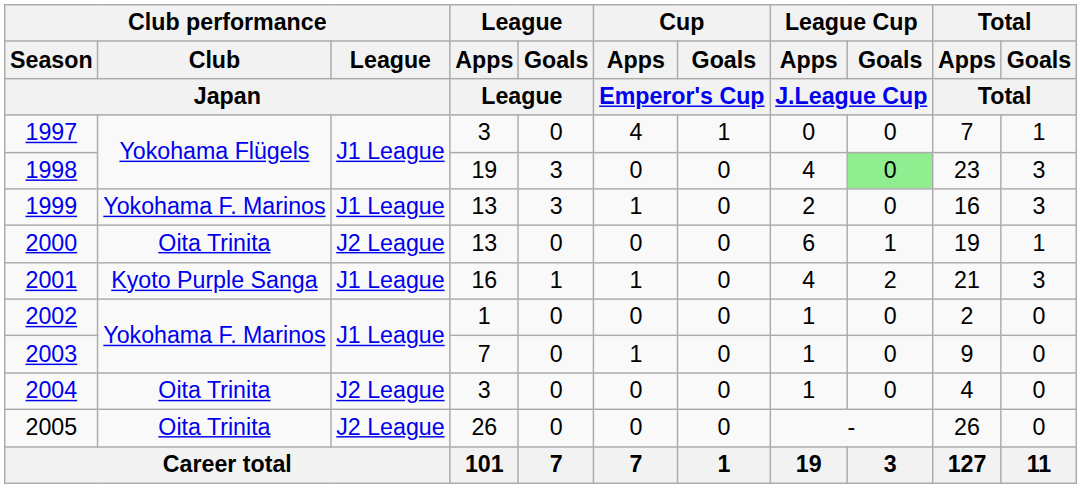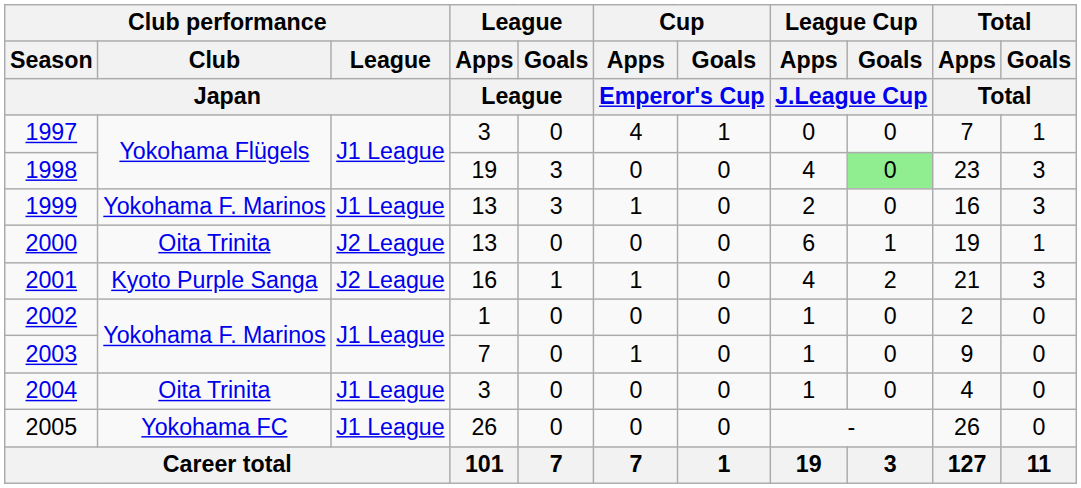 <table class="wikitable" style="text-align:center">
 <tr>
 <th colspan=3>Club performance</th>
 <th colspan=2>League</th>
 <th colspan=2>Cup</th>
 <th colspan=2>League Cup</th>
 <th colspan=2>Total</th>
 </tr>
 <tr>
 <th>Season</th>
 <th>Club</th>
 <th>League</th>
 <th>Apps</th>
 <th>Goals</th>
 <th>Apps</th>
 <th>Goals</th>
 <th>Apps</th>
 <th>Goals</th>
 <th>Apps</th>
 <th>Goals</th>
 </tr>
 <tr>
 <th colspan=3>Japan</th>
 <th colspan=2>League</th>
 <th colspan=2><a href='#'>Emperor's Cup</a></th>
 <th colspan=2><a href='#'>J.League Cup</a></th>
 <th colspan=2>Total</th>
 </tr>
 <tr>
 <td><a href='#'>1997</a></td>
 <td rowspan="2"><a href='#'>Yokohama Flügels</a></td>
 <td rowspan="2"><a href='#'>J1 League</a></td>
 <td>3</td>
 <td>0</td>
 <td>4</td>
 <td>1</td>
 <td>0</td>
 <td>0</td>
 <td>7</td>
 <td>1</td>
 </tr>
 <tr>
 <td><a href='#'>1998</a></td>
 <td>19</td>
 <td>3</td>
 <td>0</td>
 <td>0</td>
 <td>4</td>
 <td style="background: lightgreen;">0</td>
 <td>23</td>
 <td>3</td>
 </tr>
 <tr>
 <td><a href='#'>1999</a></td>
 <td><a href='#'>Yokohama F. Marinos</a></td>
 <td><a href='#'>J1 League</a></td>
 <td>13</td>
 <td>3</td>
 <td>1</td>
 <td>0</td>
 <td>2</td>
 <td>0</td>
 <td>16</td>
 <td>3</td>
 </tr>
 <tr>
 <td><a href='#'>2000</a></td>
 <td><a href='#'>Oita Trinita</a></td>
 <td><a href='#'>J2 League</a></td>
 <td>13</td>
 <td>0</td>
 <td>0</td>
 <td>0</td>
 <td>6</td>
 <td>1</td>
 <td>19</td>
 <td>1</td>
 </tr>
 <tr>
 <td><a href='#'>2001</a></td>
 <td><a href='#'>Kyoto Purple Sanga</a></td>
-<td><a href='#'>J1 League</a></td>
+<td><a href='#'>J2 League</a></td>
 <td>16</td>
 <td>1</td>
 <td>1</td>
 <td>0</td>
 <td>4</td>
 <td>2</td>
 <td>21</td>
 <td>3</td>
 </tr>
 <tr>
 <td><a href='#'>2002</a></td>
 <td rowspan="2"><a href='#'>Yokohama F. Marinos</a></td>
 <td rowspan="2"><a href='#'>J1 League</a></td>
 <td>1</td>
 <td>0</td>
 <td>0</td>
 <td>0</td>
 <td>1</td>
 <td>0</td>
 <td>2</td>
 <td>0</td>
 </tr>
 <tr>
 <td><a href='#'>2003</a></td>
 <td>7</td>
 <td>0</td>
 <td>1</td>
 <td>0</td>
 <td>1</td>
 <td>0</td>
 <td>9</td>
 <td>0</td>
 </tr>
 <tr>
 <td><a href='#'>2004</a></td>
 <td><a href='#'>Oita Trinita</a></td>
-<td><a href='#'>J2 League</a></td>
+<td><a href='#'>J1 League</a></td>
 <td>3</td>
 <td>0</td>
 <td>0</td>
 <td>0</td>
 <td>1</td>
 <td>0</td>
 <td>4</td>
 <td>0</td>
 </tr>
 <tr>
 <td>2005</td>
-<td><a href='#'>Oita Trinita</a></td>
-<td><a href='#'>J2 League</a></td>
+<td><a href='#'>Yokohama FC</a></td>
+<td><a href='#'>J1 League</a></td>
 <td>26</td>
 <td>0</td>
 <td>0</td>
 <td>0</td>
 <td colspan="2">-</td>
 <td>26</td>
 <td>0</td>
 </tr>
 <tr>
 <th colspan=3>Career total</th>
 <th>101</th>
 <th>7</th>
 <th>7</th>
 <th>1</th>
 <th>19</th>
 <th>3</th>
 <th>127</th>
 <th>11</th>
 </tr>
 </table>
